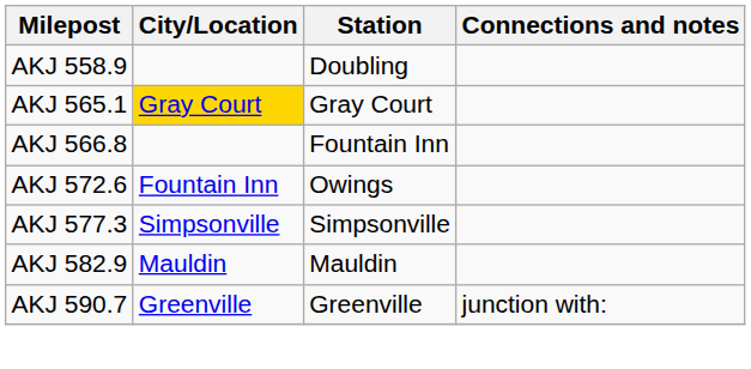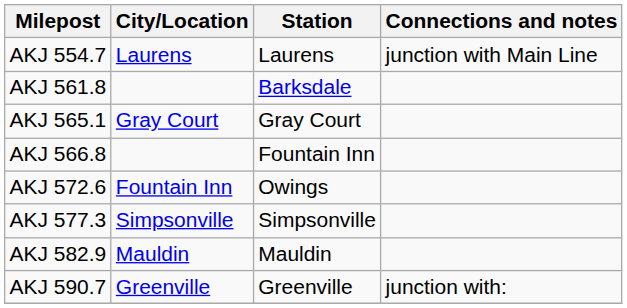 <table class="wikitable">
 <tr>
 <th>Milepost</th>
 <th>City/Location</th>
 <th>Station</th>
 <th>Connections and notes</th>
 </tr>
 <tr>
-<td>AKJ 558.9</td>
+<td>AKJ 554.7</td>
+<td><a href='#'>Laurens</a></td>
+<td>Laurens</td>
+<td>junction with Main Line</td>
+</tr>
+<tr>
+<td>AKJ 561.8</td>
 <td></td>
-<td>Doubling</td>
+<td><a href='#'>Barksdale</a></td>
 <td></td>
 </tr>
 <tr>
 <td>AKJ 565.1</td>
-<td style="background: gold;"><a href='#'>Gray Court</a></td>
+<td><a href='#'>Gray Court</a></td>
 <td>Gray Court</td>
 <td></td>
 </tr>
 <tr>
 <td>AKJ 566.8</td>
 <td></td>
 <td>Fountain Inn</td>
 <td></td>
 </tr>
 <tr>
 <td>AKJ 572.6</td>
 <td><a href='#'>Fountain Inn</a></td>
 <td>Owings</td>
 <td></td>
 </tr>
 <tr>
 <td>AKJ 577.3</td>
 <td><a href='#'>Simpsonville</a></td>
 <td>Simpsonville</td>
 <td></td>
 </tr>
 <tr>
 <td>AKJ 582.9</td>
 <td><a href='#'>Mauldin</a></td>
 <td>Mauldin</td>
 <td></td>
 </tr>
 <tr>
 <td>AKJ 590.7</td>
 <td><a href='#'>Greenville</a></td>
 <td>Greenville</td>
 <td>junction with:<br></td>
 </tr>
 <tr>
 </tr>
 </table>
